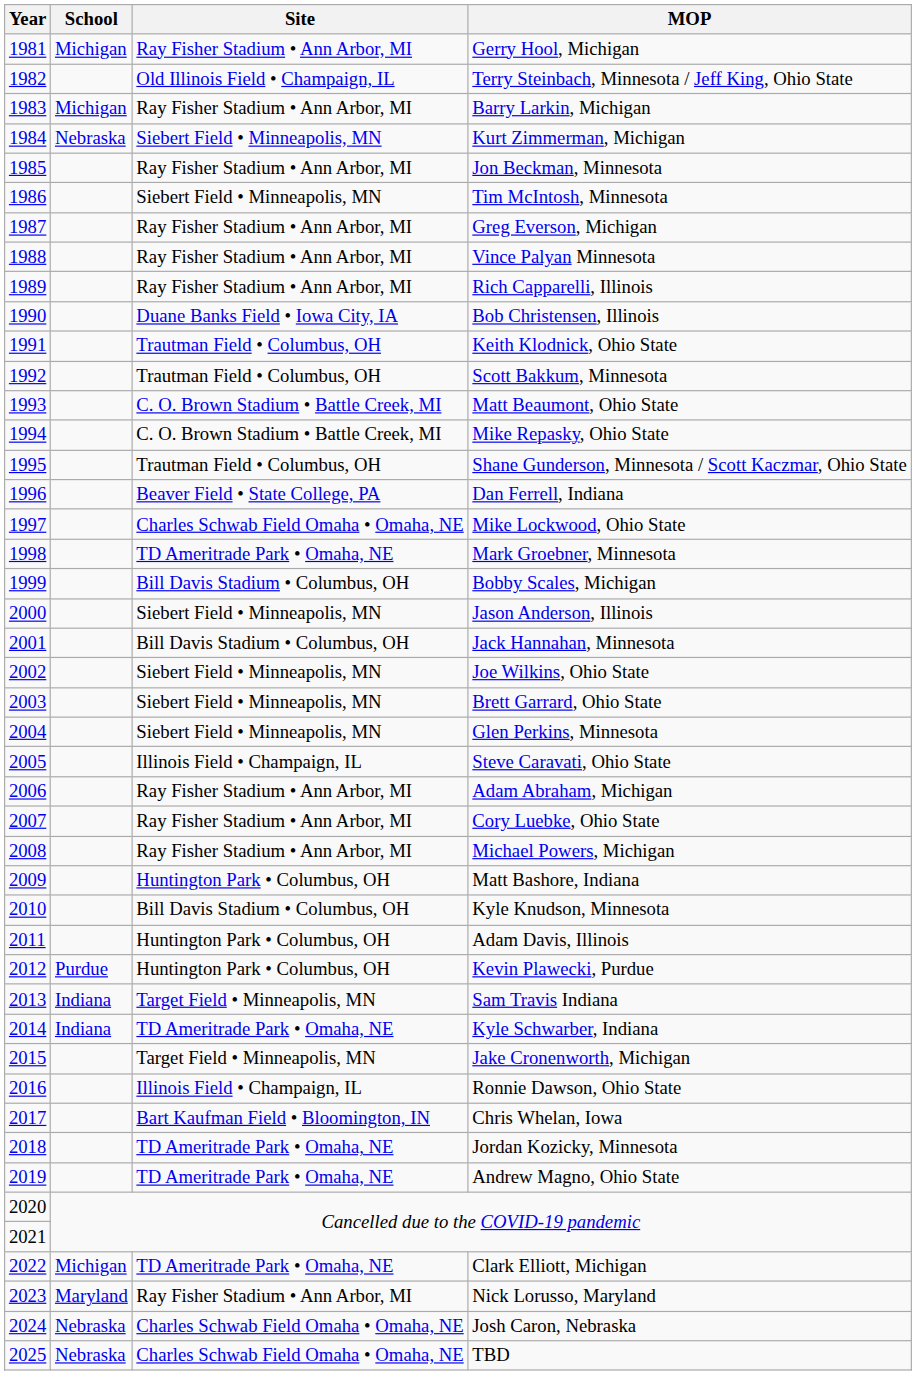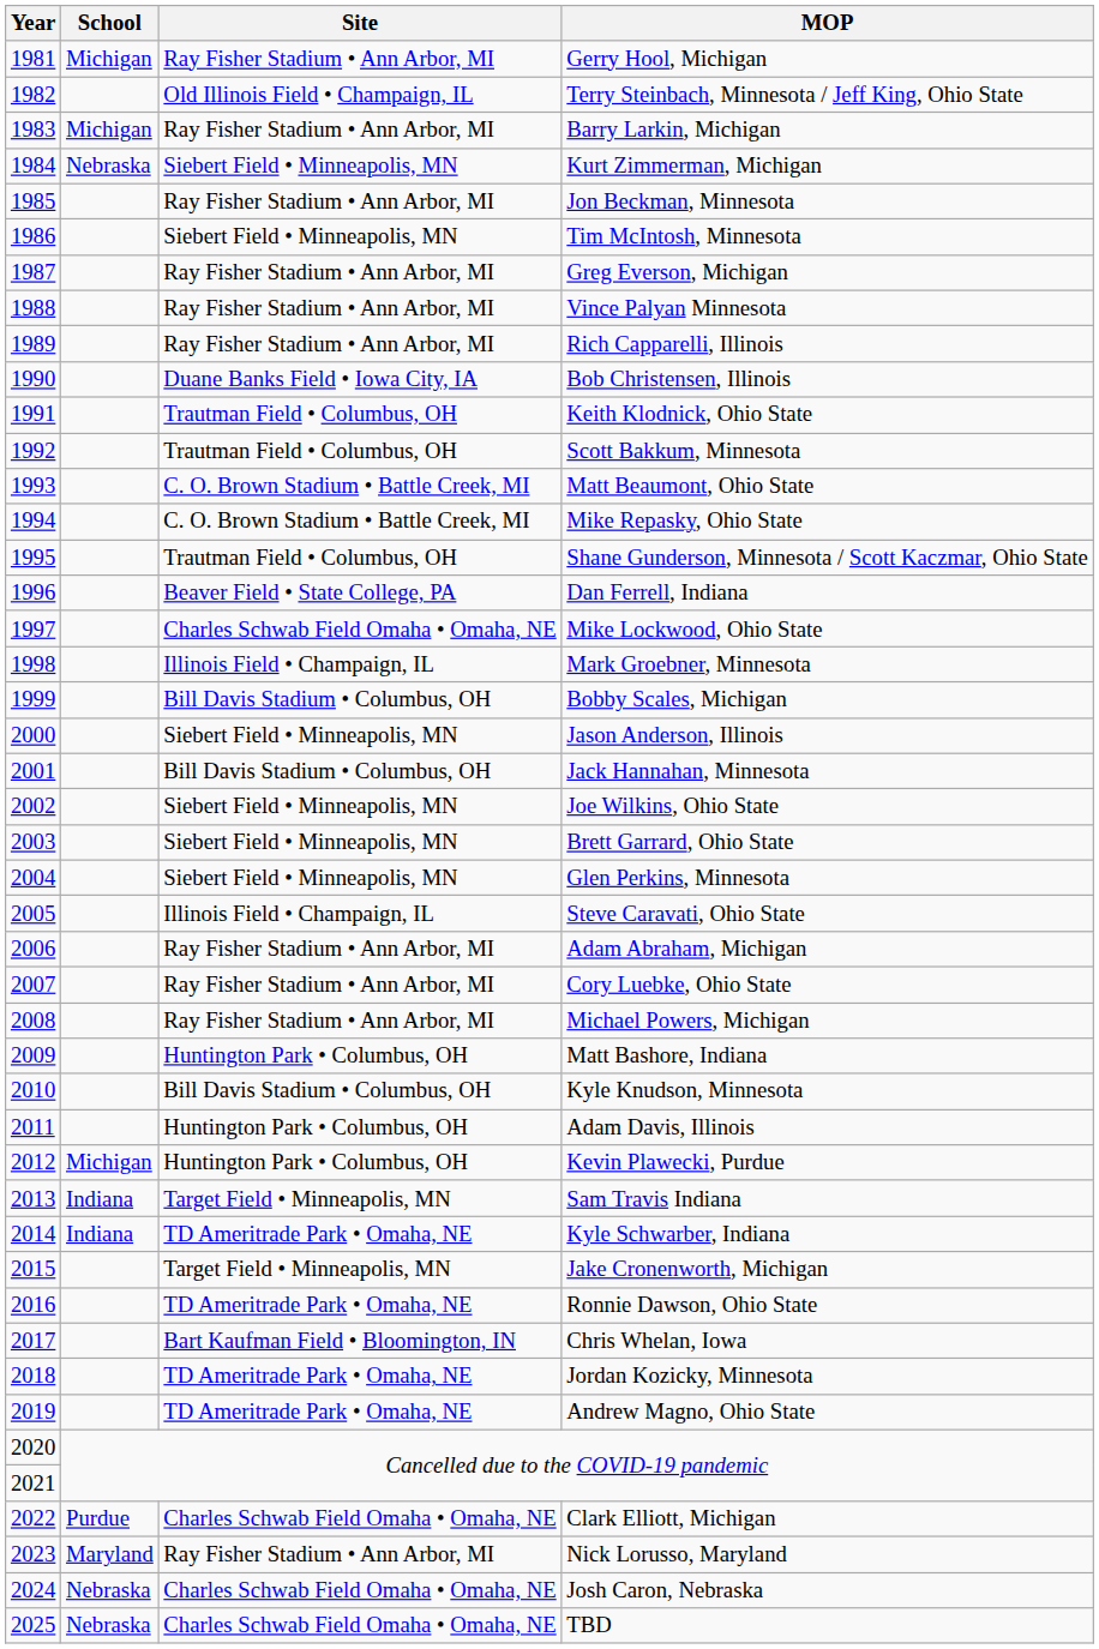 <table class="wikitable">
 <tr>
 <th>Year</th>
 <th>School</th>
 <th>Site</th>
 <th>MOP</th>
 </tr>
 <tr>
 <td><a href='#'>1981</a></td>
 <td><a href='#'>Michigan</a></td>
 <td><a href='#'>Ray Fisher Stadium</a> • <a href='#'>Ann Arbor, MI</a></td>
 <td><a href='#'>Gerry Hool</a>, Michigan</td>
 </tr>
 <tr>
 <td><a href='#'>1982</a></td>
 <td></td>
 <td><a href='#'>Old Illinois Field</a> • <a href='#'>Champaign, IL</a></td>
 <td><a href='#'>Terry Steinbach</a>, Minnesota / <a href='#'>Jeff King</a>, Ohio State</td>
 </tr>
 <tr>
 <td><a href='#'>1983</a></td>
 <td><a href='#'>Michigan</a></td>
 <td>Ray Fisher Stadium • Ann Arbor, MI</td>
 <td><a href='#'>Barry Larkin</a>, Michigan</td>
 </tr>
 <tr>
 <td><a href='#'>1984</a></td>
 <td><a href='#'>Nebraska</a></td>
 <td><a href='#'>Siebert Field</a> • <a href='#'>Minneapolis, MN</a></td>
 <td><a href='#'>Kurt Zimmerman</a>, Michigan</td>
 </tr>
 <tr>
 <td><a href='#'>1985</a></td>
 <td></td>
 <td>Ray Fisher Stadium • Ann Arbor, MI</td>
 <td><a href='#'>Jon Beckman</a>, Minnesota</td>
 </tr>
 <tr>
 <td><a href='#'>1986</a></td>
 <td></td>
 <td>Siebert Field • Minneapolis, MN</td>
 <td><a href='#'>Tim McIntosh</a>, Minnesota</td>
 </tr>
 <tr>
 <td><a href='#'>1987</a></td>
 <td></td>
 <td>Ray Fisher Stadium • Ann Arbor, MI</td>
 <td><a href='#'>Greg Everson</a>, Michigan</td>
 </tr>
 <tr>
 <td><a href='#'>1988</a></td>
 <td></td>
 <td>Ray Fisher Stadium • Ann Arbor, MI</td>
 <td><a href='#'>Vince Palyan</a> Minnesota</td>
 </tr>
 <tr>
 <td><a href='#'>1989</a></td>
 <td></td>
 <td>Ray Fisher Stadium • Ann Arbor, MI</td>
 <td><a href='#'>Rich Capparelli</a>, Illinois</td>
 </tr>
 <tr>
 <td><a href='#'>1990</a></td>
 <td></td>
 <td><a href='#'>Duane Banks Field</a> • <a href='#'>Iowa City, IA</a></td>
 <td><a href='#'>Bob Christensen</a>, Illinois</td>
 </tr>
 <tr>
 <td><a href='#'>1991</a></td>
 <td></td>
 <td><a href='#'>Trautman Field</a> • <a href='#'>Columbus, OH</a></td>
 <td><a href='#'>Keith Klodnick</a>, Ohio State</td>
 </tr>
 <tr>
 <td><a href='#'>1992</a></td>
 <td></td>
 <td>Trautman Field • Columbus, OH</td>
 <td><a href='#'>Scott Bakkum</a>, Minnesota</td>
 </tr>
 <tr>
 <td><a href='#'>1993</a></td>
 <td></td>
 <td><a href='#'>C. O. Brown Stadium</a> • <a href='#'>Battle Creek, MI</a></td>
 <td><a href='#'>Matt Beaumont</a>, Ohio State</td>
 </tr>
 <tr>
 <td><a href='#'>1994</a></td>
 <td></td>
 <td>C. O. Brown Stadium • Battle Creek, MI</td>
 <td><a href='#'>Mike Repasky</a>, Ohio State</td>
 </tr>
 <tr>
 <td><a href='#'>1995</a></td>
 <td></td>
 <td>Trautman Field • Columbus, OH</td>
 <td><a href='#'>Shane Gunderson</a>, Minnesota / <a href='#'>Scott Kaczmar</a>, Ohio State</td>
 </tr>
 <tr>
 <td><a href='#'>1996</a></td>
 <td></td>
 <td><a href='#'>Beaver Field</a> • <a href='#'>State College, PA</a></td>
 <td><a href='#'>Dan Ferrell</a>, Indiana</td>
 </tr>
 <tr>
 <td><a href='#'>1997</a></td>
 <td></td>
 <td><a href='#'>Charles Schwab Field Omaha</a> • <a href='#'>Omaha, NE</a></td>
 <td><a href='#'>Mike Lockwood</a>, Ohio State</td>
 </tr>
 <tr>
 <td><a href='#'>1998</a></td>
 <td></td>
-<td><a href='#'>TD Ameritrade Park</a> • <a href='#'>Omaha, NE</a></td>
+<td><a href='#'>Illinois Field</a> • Champaign, IL</td>
 <td><a href='#'>Mark Groebner</a>, Minnesota</td>
 </tr>
 <tr>
 <td><a href='#'>1999</a></td>
 <td></td>
 <td><a href='#'>Bill Davis Stadium</a> • Columbus, OH</td>
 <td><a href='#'>Bobby Scales</a>, Michigan</td>
 </tr>
 <tr>
 <td><a href='#'>2000</a></td>
 <td></td>
 <td>Siebert Field • Minneapolis, MN</td>
 <td><a href='#'>Jason Anderson</a>, Illinois</td>
 </tr>
 <tr>
 <td><a href='#'>2001</a></td>
 <td></td>
 <td>Bill Davis Stadium • Columbus, OH</td>
 <td><a href='#'>Jack Hannahan</a>, Minnesota</td>
 </tr>
 <tr>
 <td><a href='#'>2002</a></td>
 <td></td>
 <td>Siebert Field • Minneapolis, MN</td>
 <td><a href='#'>Joe Wilkins</a>, Ohio State</td>
 </tr>
 <tr>
 <td><a href='#'>2003</a></td>
 <td></td>
 <td>Siebert Field • Minneapolis, MN</td>
 <td><a href='#'>Brett Garrard</a>, Ohio State</td>
 </tr>
 <tr>
 <td><a href='#'>2004</a></td>
 <td></td>
 <td>Siebert Field • Minneapolis, MN</td>
 <td><a href='#'>Glen Perkins</a>, Minnesota</td>
 </tr>
 <tr>
 <td><a href='#'>2005</a></td>
 <td></td>
 <td>Illinois Field • Champaign, IL</td>
 <td><a href='#'>Steve Caravati</a>, Ohio State</td>
 </tr>
 <tr>
 <td><a href='#'>2006</a></td>
 <td></td>
 <td>Ray Fisher Stadium • Ann Arbor, MI</td>
 <td><a href='#'>Adam Abraham</a>, Michigan</td>
 </tr>
 <tr>
 <td><a href='#'>2007</a></td>
 <td></td>
 <td>Ray Fisher Stadium • Ann Arbor, MI</td>
 <td><a href='#'>Cory Luebke</a>, Ohio State</td>
 </tr>
 <tr>
 <td><a href='#'>2008</a></td>
 <td></td>
 <td>Ray Fisher Stadium • Ann Arbor, MI</td>
 <td><a href='#'>Michael Powers</a>, Michigan</td>
 </tr>
 <tr>
 <td><a href='#'>2009</a></td>
 <td></td>
 <td><a href='#'>Huntington Park</a> • Columbus, OH</td>
 <td>Matt Bashore, Indiana</td>
 </tr>
 <tr>
 <td><a href='#'>2010</a></td>
 <td></td>
 <td>Bill Davis Stadium • Columbus, OH</td>
 <td>Kyle Knudson, Minnesota</td>
 </tr>
 <tr>
 <td><a href='#'>2011</a></td>
 <td></td>
 <td>Huntington Park • Columbus, OH</td>
 <td>Adam Davis, Illinois</td>
 </tr>
 <tr>
 <td><a href='#'>2012</a></td>
-<td><a href='#'>Purdue</a></td>
+<td><a href='#'>Michigan</a></td>
 <td>Huntington Park • Columbus, OH</td>
 <td><a href='#'>Kevin Plawecki</a>, Purdue</td>
 </tr>
 <tr>
 <td><a href='#'>2013</a></td>
 <td><a href='#'>Indiana</a></td>
 <td><a href='#'>Target Field</a> • Minneapolis, MN</td>
 <td><a href='#'>Sam Travis</a> Indiana</td>
 </tr>
 <tr>
 <td><a href='#'>2014</a></td>
 <td><a href='#'>Indiana</a></td>
 <td><a href='#'>TD Ameritrade Park</a> • <a href='#'>Omaha, NE</a></td>
 <td><a href='#'>Kyle Schwarber</a>, Indiana</td>
 </tr>
 <tr>
 <td><a href='#'>2015</a></td>
 <td></td>
 <td>Target Field • Minneapolis, MN</td>
 <td><a href='#'>Jake Cronenworth</a>, Michigan</td>
 </tr>
 <tr>
 <td><a href='#'>2016</a></td>
 <td></td>
-<td><a href='#'>Illinois Field</a> • Champaign, IL</td>
+<td><a href='#'>TD Ameritrade Park</a> • <a href='#'>Omaha, NE</a></td>
 <td>Ronnie Dawson, Ohio State</td>
 </tr>
 <tr>
 <td><a href='#'>2017</a></td>
 <td></td>
 <td><a href='#'>Bart Kaufman Field</a> • <a href='#'>Bloomington, IN</a></td>
 <td>Chris Whelan, Iowa</td>
 </tr>
 <tr>
 <td><a href='#'>2018</a></td>
 <td></td>
 <td><a href='#'>TD Ameritrade Park</a> • <a href='#'>Omaha, NE</a></td>
 <td>Jordan Kozicky, Minnesota</td>
 </tr>
 <tr>
 <td><a href='#'>2019</a></td>
 <td></td>
 <td><a href='#'>TD Ameritrade Park</a> • <a href='#'>Omaha, NE</a></td>
 <td>Andrew Magno, Ohio State</td>
 </tr>
 <tr>
 <td>2020</td>
 <td rowspan=2 colspan=3 align=center><em>Cancelled due to the <a href='#'>COVID-19 pandemic</a></em></td>
 </tr>
 <tr>
 <td>2021</td>
 </tr>
 <tr>
 <td><a href='#'>2022</a></td>
-<td><a href='#'>Michigan</a></td>
-<td><a href='#'>TD Ameritrade Park</a> • <a href='#'>Omaha, NE</a></td>
+<td><a href='#'>Purdue</a></td>
+<td><a href='#'>Charles Schwab Field Omaha</a> • <a href='#'>Omaha, NE</a></td>
 <td>Clark Elliott, Michigan</td>
 </tr>
 <tr>
 <td><a href='#'>2023</a></td>
 <td><a href='#'>Maryland</a></td>
 <td>Ray Fisher Stadium • Ann Arbor, MI</td>
 <td>Nick Lorusso, Maryland</td>
 </tr>
 <tr>
 <td><a href='#'>2024</a></td>
 <td><a href='#'>Nebraska</a></td>
 <td><a href='#'>Charles Schwab Field Omaha</a> • <a href='#'>Omaha, NE</a></td>
 <td>Josh Caron, Nebraska</td>
 </tr>
 <tr>
 <td><a href='#'>2025</a></td>
 <td><a href='#'>Nebraska</a></td>
 <td><a href='#'>Charles Schwab Field Omaha</a> • <a href='#'>Omaha, NE</a></td>
 <td>TBD</td>
 </tr>
 </table>
